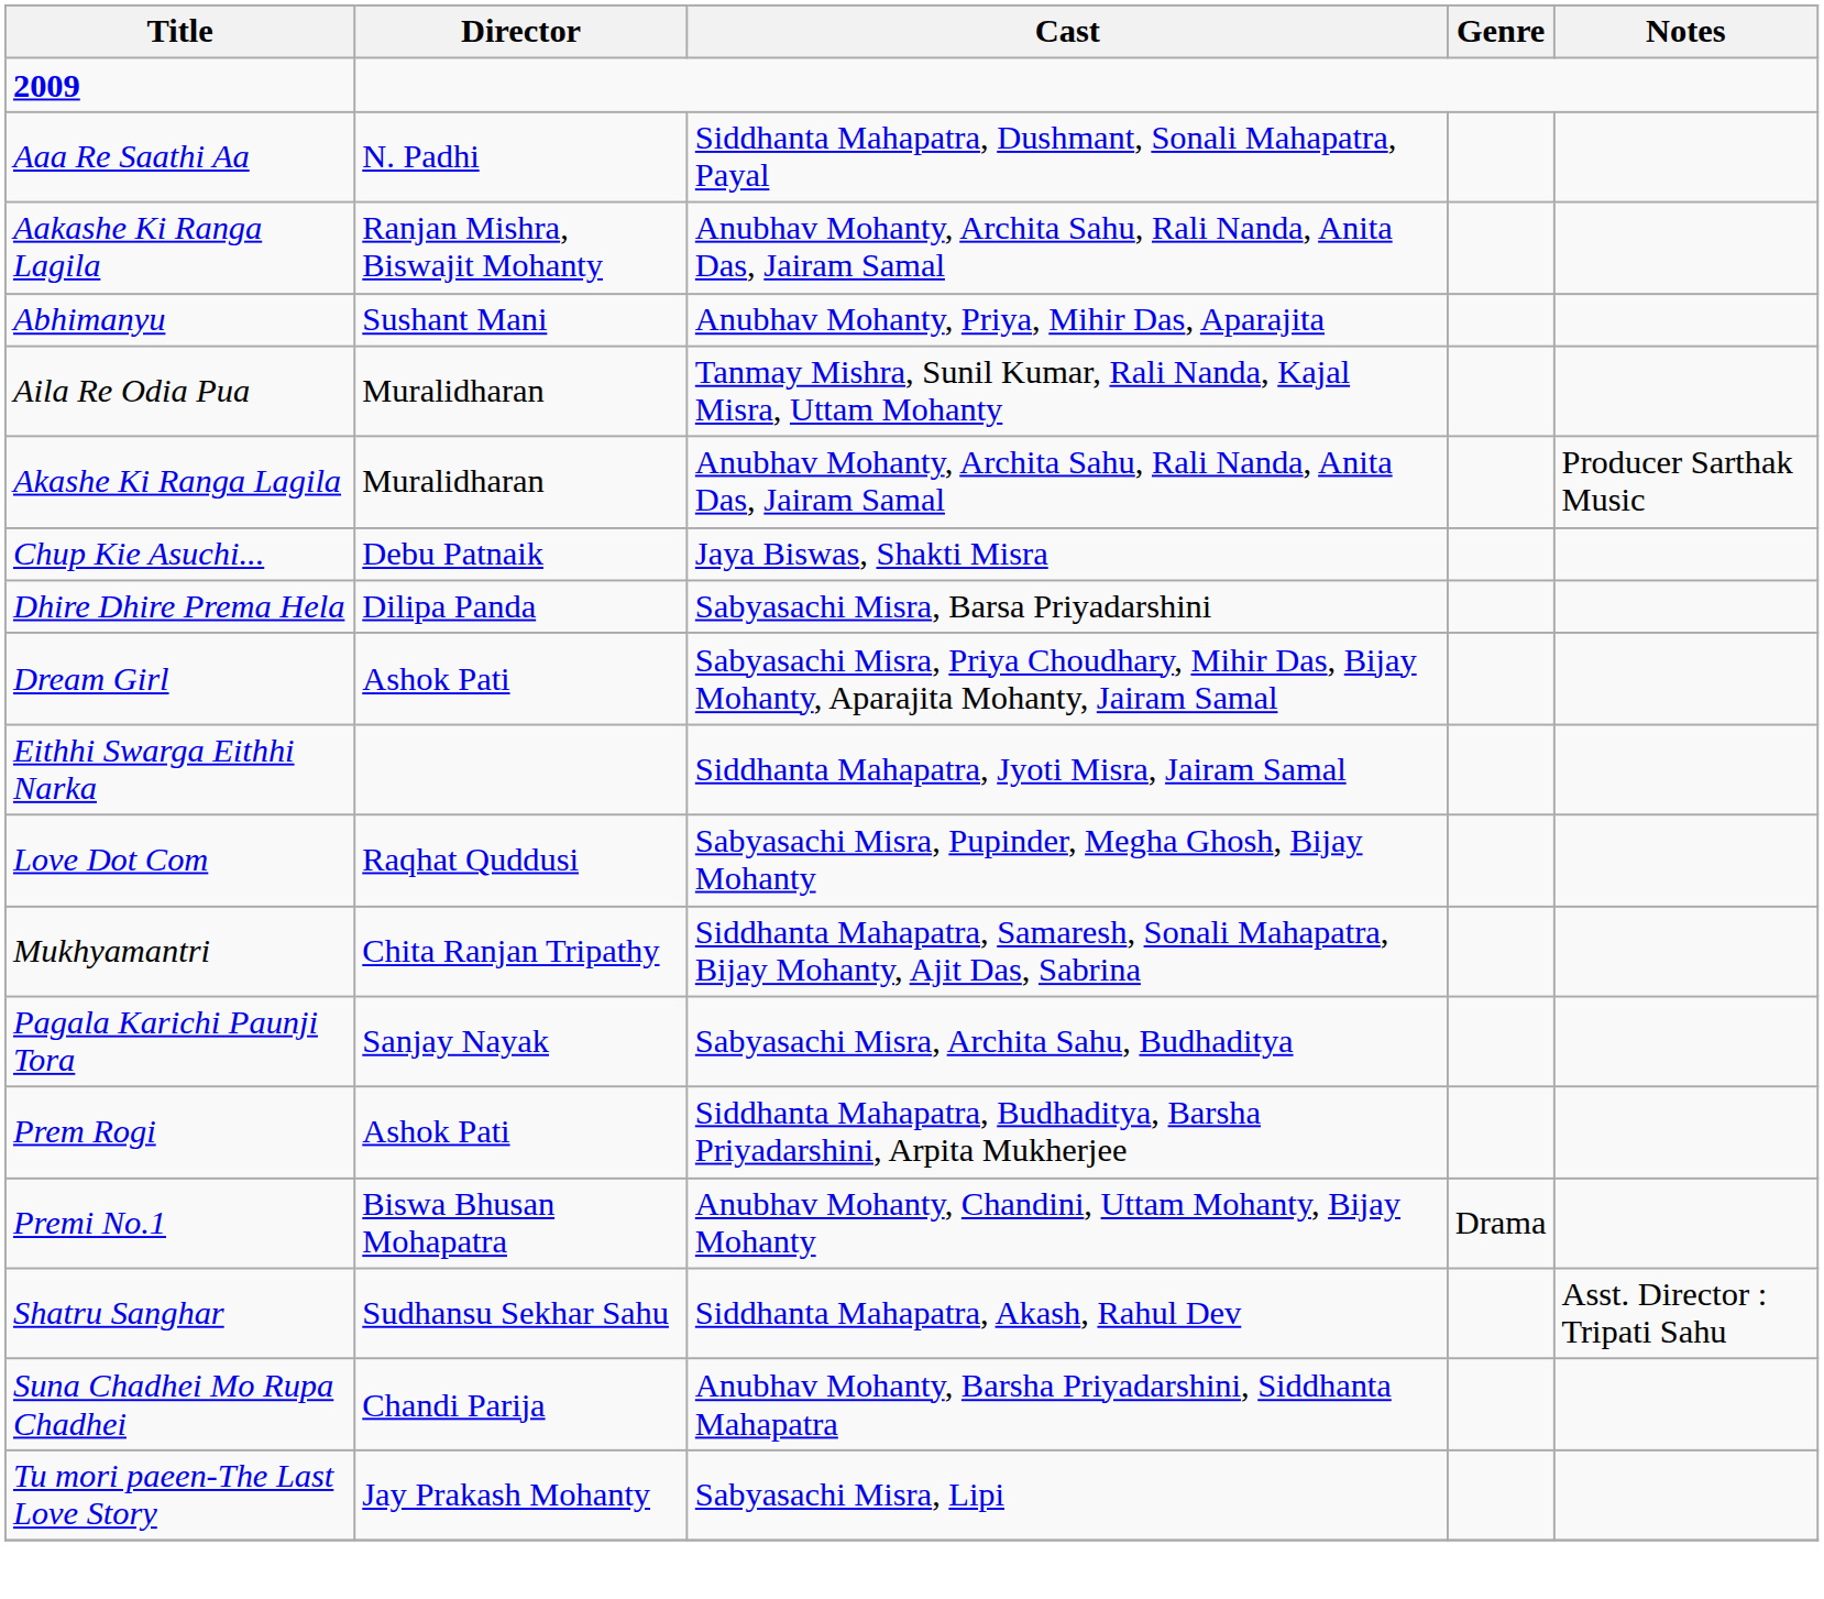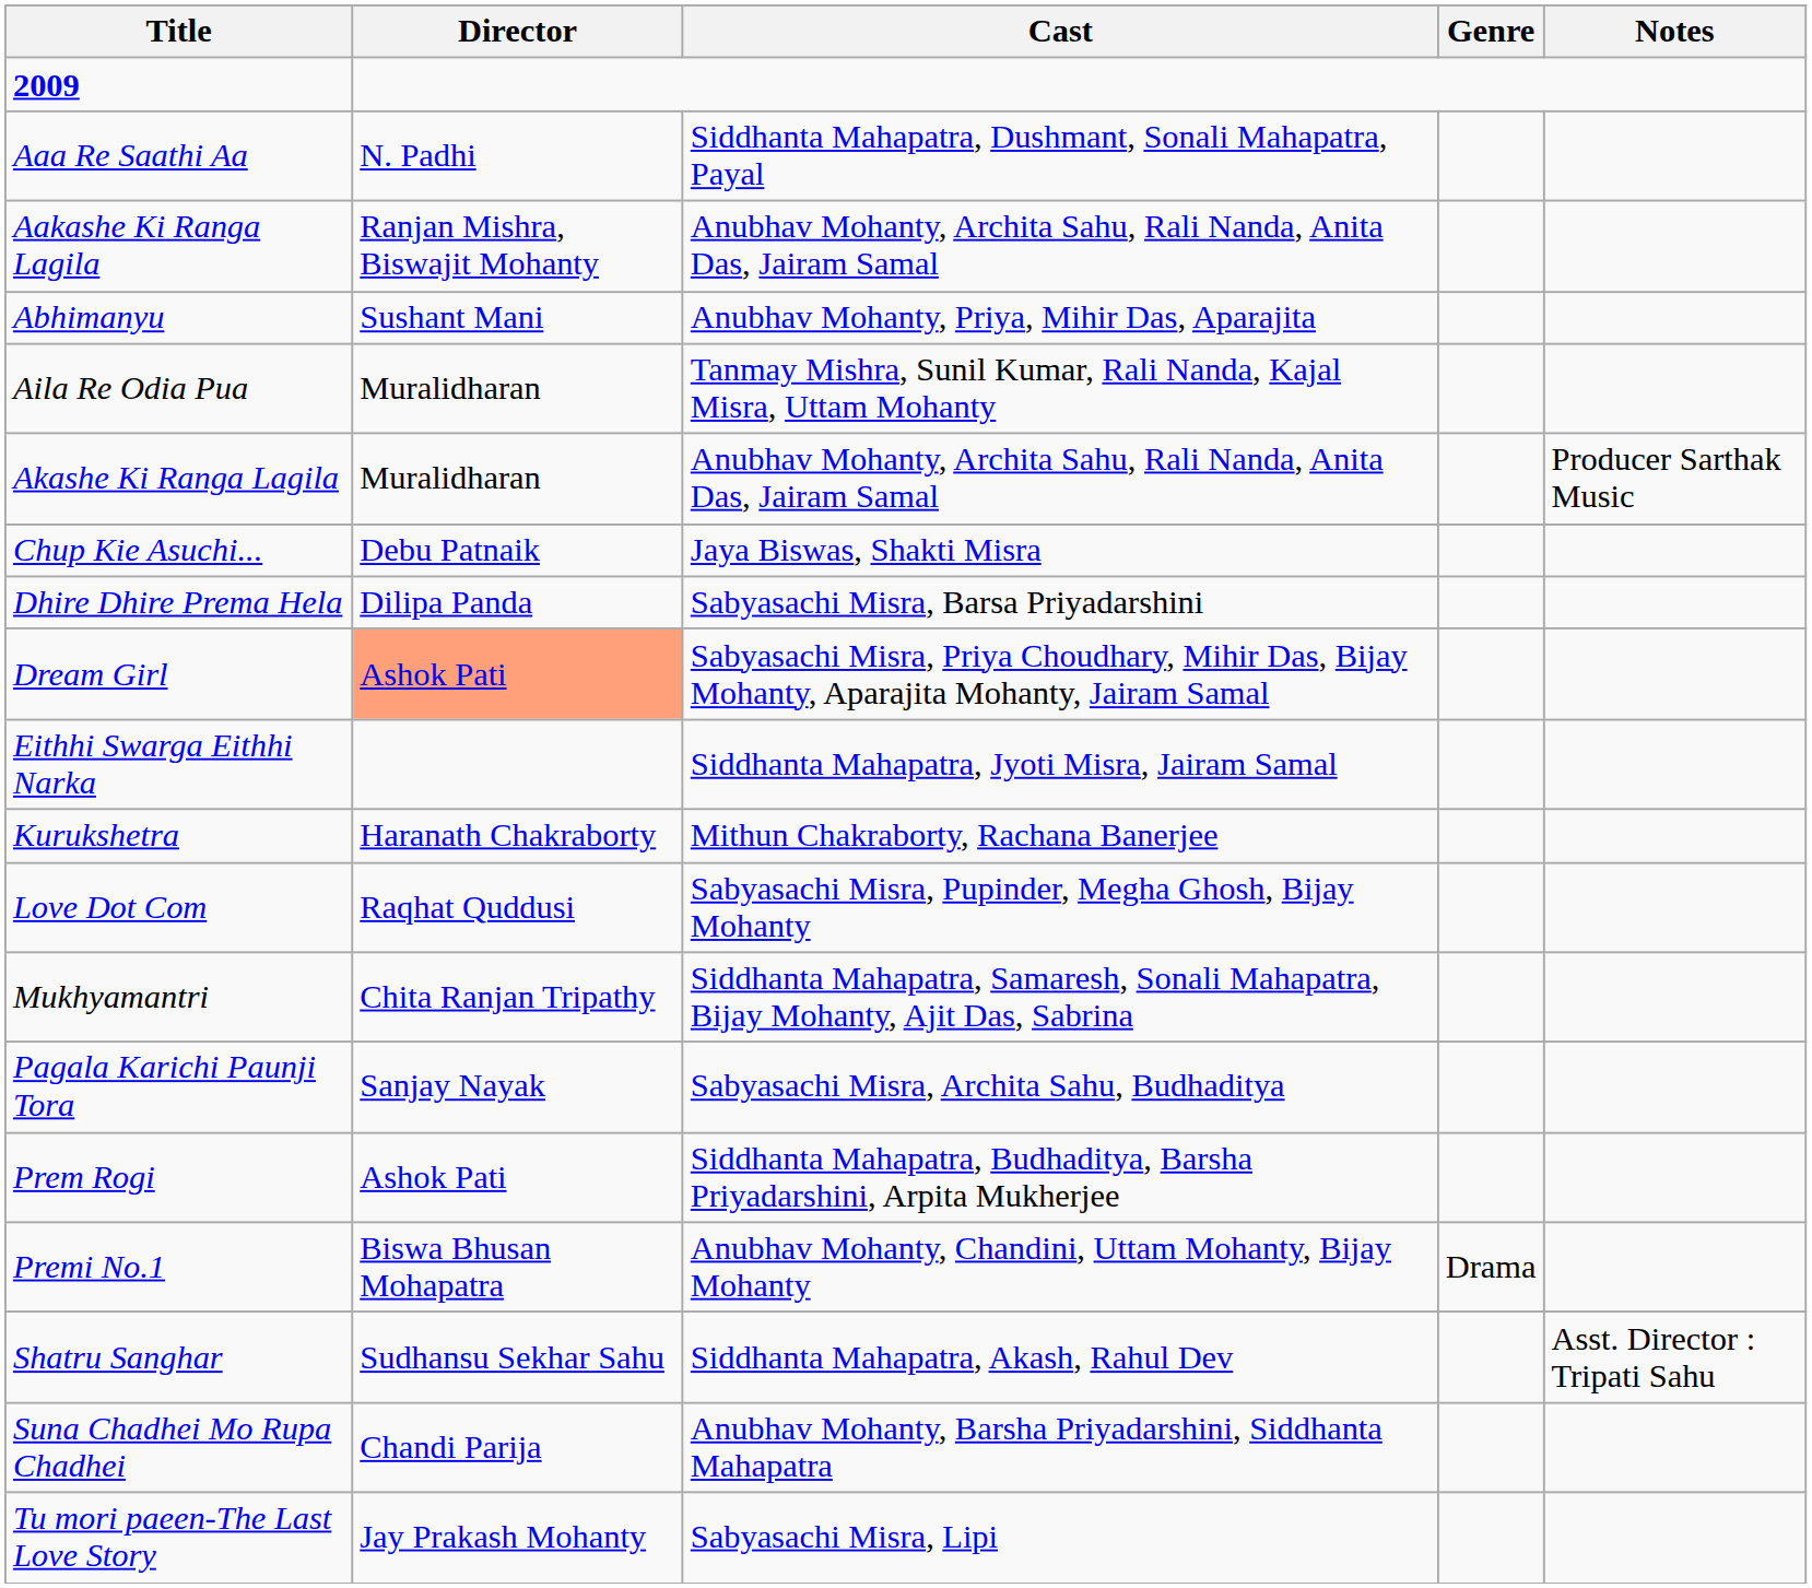 <table class="wikitable sortable">
 <tr>
 <th>Title</th>
 <th>Director</th>
 <th>Cast</th>
 <th>Genre</th>
 <th>Notes</th>
 </tr>
 <tr>
 <td><strong><a href='#'>2009</a></strong></td>
 </tr>
 <tr>
 <td><em><a href='#'>Aaa Re Saathi Aa</a></em> </td>
 <td><a href='#'>N. Padhi</a></td>
 <td><a href='#'>Siddhanta Mahapatra</a>, <a href='#'>Dushmant</a>, <a href='#'>Sonali Mahapatra</a>, <a href='#'>Payal</a></td>
 <td></td>
 <td></td>
 </tr>
 <tr>
 <td><em><a href='#'>Aakashe Ki Ranga Lagila</a></em></td>
 <td><a href='#'>Ranjan Mishra</a>, <a href='#'>Biswajit Mohanty</a></td>
 <td><a href='#'>Anubhav Mohanty</a>, <a href='#'>Archita Sahu</a>, <a href='#'>Rali Nanda</a>, <a href='#'>Anita Das</a>, <a href='#'>Jairam Samal</a></td>
 <td></td>
 <td></td>
 </tr>
 <tr>
 <td><em><a href='#'>Abhimanyu</a></em></td>
 <td><a href='#'>Sushant Mani</a></td>
 <td><a href='#'>Anubhav Mohanty</a>, <a href='#'>Priya</a>, <a href='#'>Mihir Das</a>, <a href='#'>Aparajita</a></td>
 <td></td>
 <td></td>
 </tr>
 <tr>
 <td><em>Aila Re Odia Pua</em></td>
 <td>Muralidharan</td>
 <td><a href='#'>Tanmay Mishra</a>, Sunil Kumar, <a href='#'>Rali Nanda</a>, <a href='#'>Kajal Misra</a>, <a href='#'>Uttam Mohanty</a></td>
 <td></td>
 <td></td>
 </tr>
 <tr>
 <td><em><a href='#'>Akashe Ki Ranga Lagila</a></em></td>
 <td>Muralidharan</td>
 <td><a href='#'>Anubhav Mohanty</a>, <a href='#'>Archita Sahu</a>, <a href='#'>Rali Nanda</a>, <a href='#'>Anita Das</a>, <a href='#'>Jairam Samal</a></td>
 <td></td>
 <td>Producer Sarthak Music</td>
 </tr>
 <tr>
 <td><em><a href='#'>Chup Kie Asuchi...</a></em></td>
 <td><a href='#'>Debu Patnaik</a></td>
 <td><a href='#'>Jaya Biswas</a>, <a href='#'>Shakti Misra</a></td>
 <td></td>
 <td></td>
 </tr>
 <tr>
 <td><em><a href='#'>Dhire Dhire Prema Hela</a></em></td>
 <td><a href='#'>Dilipa Panda</a></td>
 <td><a href='#'>Sabyasachi Misra</a>, Barsa Priyadarshini</td>
 <td></td>
 <td></td>
 </tr>
 <tr>
 <td><em><a href='#'>Dream Girl</a></em></td>
-<td><a href='#'>Ashok Pati</a></td>
+<td style="background: lightsalmon;"><a href='#'>Ashok Pati</a></td>
 <td><a href='#'>Sabyasachi Misra</a>, <a href='#'>Priya Choudhary</a>, <a href='#'>Mihir Das</a>, <a href='#'>Bijay Mohanty</a>, Aparajita Mohanty, <a href='#'>Jairam Samal</a></td>
 <td></td>
 <td></td>
 </tr>
 <tr>
 <td><em><a href='#'>Eithhi Swarga Eithhi Narka</a></em></td>
 <td></td>
 <td><a href='#'>Siddhanta Mahapatra</a>, <a href='#'>Jyoti Misra</a>, <a href='#'>Jairam Samal</a></td>
+<td></td>
+<td></td>
+</tr>
+<tr>
+<td><em><a href='#'>Kurukshetra</a></em></td>
+<td><a href='#'>Haranath Chakraborty</a></td>
+<td><a href='#'>Mithun Chakraborty</a>, <a href='#'>Rachana Banerjee</a></td>
 <td></td>
 <td></td>
 </tr>
 <tr>
 <td><em><a href='#'>Love Dot Com</a></em></td>
 <td><a href='#'>Raqhat Quddusi</a></td>
 <td><a href='#'>Sabyasachi Misra</a>, <a href='#'>Pupinder</a>, <a href='#'>Megha Ghosh</a>, <a href='#'>Bijay Mohanty</a></td>
 <td></td>
 <td></td>
 </tr>
 <tr>
 <td><em>Mukhyamantri</em></td>
 <td><a href='#'>Chita Ranjan Tripathy</a></td>
 <td><a href='#'>Siddhanta Mahapatra</a>, <a href='#'>Samaresh</a>, <a href='#'>Sonali Mahapatra</a>, <a href='#'>Bijay Mohanty</a>, <a href='#'>Ajit Das</a>, <a href='#'>Sabrina</a></td>
 <td></td>
 <td></td>
 </tr>
 <tr>
 <td><em><a href='#'>Pagala Karichi Paunji Tora</a></em></td>
 <td><a href='#'>Sanjay Nayak</a></td>
 <td><a href='#'>Sabyasachi Misra</a>, <a href='#'>Archita Sahu</a>, <a href='#'>Budhaditya</a></td>
 <td></td>
 <td></td>
 </tr>
 <tr>
 <td><em><a href='#'>Prem Rogi</a></em></td>
 <td><a href='#'>Ashok Pati</a></td>
 <td><a href='#'>Siddhanta Mahapatra</a>, <a href='#'>Budhaditya</a>, <a href='#'>Barsha Priyadarshini</a>, Arpita Mukherjee</td>
 <td></td>
 <td></td>
 </tr>
 <tr>
 <td><em><a href='#'>Premi No.1</a></em></td>
 <td><a href='#'>Biswa Bhusan Mohapatra</a></td>
 <td><a href='#'>Anubhav Mohanty</a>, <a href='#'>Chandini</a>, <a href='#'>Uttam Mohanty</a>, <a href='#'>Bijay Mohanty</a></td>
 <td>Drama</td>
 <td></td>
 </tr>
 <tr>
 <td><em><a href='#'>Shatru Sanghar</a></em></td>
 <td><a href='#'>Sudhansu Sekhar Sahu</a></td>
 <td><a href='#'>Siddhanta Mahapatra</a>, <a href='#'>Akash</a>, <a href='#'>Rahul Dev</a></td>
 <td></td>
 <td>Asst. Director : Tripati  Sahu</td>
 </tr>
 <tr>
 <td><em><a href='#'>Suna Chadhei Mo Rupa Chadhei</a></em></td>
 <td><a href='#'>Chandi Parija</a></td>
 <td><a href='#'>Anubhav Mohanty</a>, <a href='#'>Barsha Priyadarshini</a>, <a href='#'>Siddhanta Mahapatra</a></td>
 <td></td>
 <td></td>
 </tr>
 <tr>
 <td><em><a href='#'>Tu mori paeen-The Last Love Story</a></em></td>
 <td><a href='#'>Jay Prakash Mohanty</a></td>
 <td><a href='#'>Sabyasachi Misra</a>, <a href='#'>Lipi</a></td>
 <td></td>
 <td></td>
 </tr>
 <tr>
 </tr>
 </table>
